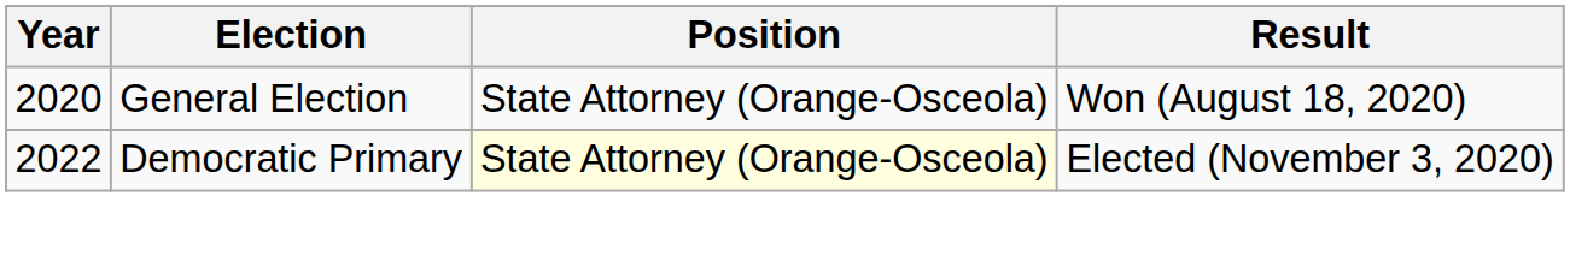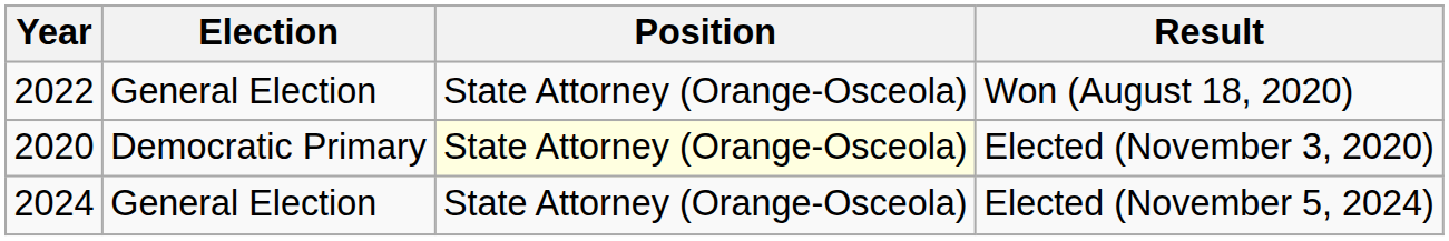 <table class="wikitable">
 <tr>
 <th>Year</th>
 <th>Election</th>
 <th>Position</th>
 <th>Result</th>
 </tr>
 <tr>
-<td>2020</td>
+<td>2022</td>
 <td>General Election</td>
 <td>State Attorney (Orange-Osceola)</td>
 <td>Won (August 18, 2020) </td>
 </tr>
 <tr>
-<td>2022</td>
+<td>2020</td>
 <td>Democratic Primary</td>
 <td style="background: lightyellow;">State Attorney (Orange-Osceola)</td>
 <td>Elected (November 3, 2020) </td>
 </tr>
+<tr>
+<td>2024</td>
+<td>General Election</td>
+<td>State Attorney (Orange-Osceola)</td>
+<td>Elected (November 5, 2024) </td>
+</tr>
 </table>
